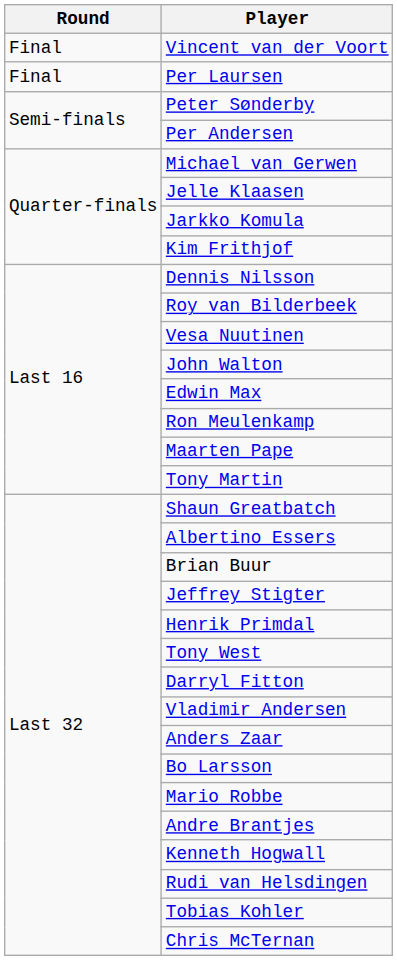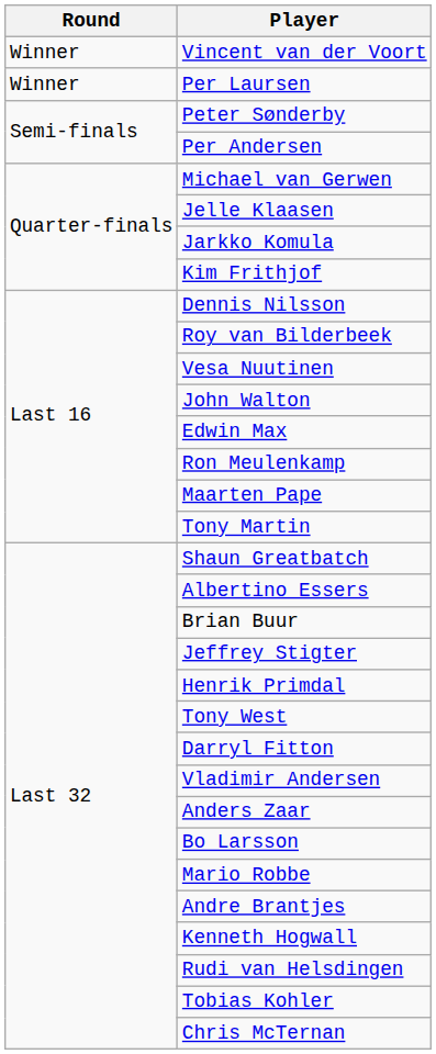 <table class="wikitable">
 <tr>
 <th>Round</th>
 <th>Player</th>
 </tr>
 <tr>
-<td rowspan="1">Final</td>
+<td rowspan="1">Winner</td>
 <td> <a href='#'>Vincent van der Voort</a></td>
 </tr>
 <tr>
-<td rowspan="1">Final</td>
+<td rowspan="1">Winner</td>
 <td> <a href='#'>Per Laursen</a></td>
 </tr>
 <tr>
 <td rowspan="2">Semi-finals</td>
 <td> <a href='#'>Peter Sønderby</a></td>
 </tr>
 <tr>
 <td> <a href='#'>Per Andersen</a></td>
 </tr>
 <tr>
 <td rowspan="4">Quarter-finals</td>
 <td> <a href='#'>Michael van Gerwen</a></td>
 </tr>
 <tr>
 <td> <a href='#'>Jelle Klaasen</a></td>
 </tr>
 <tr>
 <td> <a href='#'>Jarkko Komula</a></td>
 </tr>
 <tr>
 <td> <a href='#'>Kim Frithjof</a></td>
 </tr>
 <tr>
 <td rowspan="8">Last 16</td>
 <td> <a href='#'>Dennis Nilsson</a></td>
 </tr>
 <tr>
 <td> <a href='#'>Roy van Bilderbeek</a></td>
 </tr>
 <tr>
 <td> <a href='#'>Vesa Nuutinen</a></td>
 </tr>
 <tr>
 <td> <a href='#'>John Walton</a></td>
 </tr>
 <tr>
 <td> <a href='#'>Edwin Max</a></td>
 </tr>
 <tr>
 <td> <a href='#'>Ron Meulenkamp</a></td>
 </tr>
 <tr>
 <td> <a href='#'>Maarten Pape</a></td>
 </tr>
 <tr>
 <td> <a href='#'>Tony Martin</a></td>
 </tr>
 <tr>
 <td rowspan="16">Last 32</td>
 <td> <a href='#'>Shaun Greatbatch</a></td>
 </tr>
 <tr>
 <td> <a href='#'>Albertino Essers</a></td>
 </tr>
 <tr>
 <td> Brian Buur</td>
 </tr>
 <tr>
 <td> <a href='#'>Jeffrey Stigter</a></td>
 </tr>
 <tr>
 <td> <a href='#'>Henrik Primdal</a></td>
 </tr>
 <tr>
 <td> <a href='#'>Tony West</a></td>
 </tr>
 <tr>
 <td> <a href='#'>Darryl Fitton</a></td>
 </tr>
 <tr>
 <td> <a href='#'>Vladimir Andersen</a></td>
 </tr>
 <tr>
 <td> <a href='#'>Anders Zaar</a></td>
 </tr>
 <tr>
 <td> <a href='#'>Bo Larsson</a></td>
 </tr>
 <tr>
 <td> <a href='#'>Mario Robbe</a></td>
 </tr>
 <tr>
 <td> <a href='#'>Andre Brantjes</a></td>
 </tr>
 <tr>
 <td> <a href='#'>Kenneth Hogwall</a></td>
 </tr>
 <tr>
 <td> <a href='#'>Rudi van Helsdingen</a></td>
 </tr>
 <tr>
 <td> <a href='#'>Tobias Kohler</a></td>
 </tr>
 <tr>
 <td> <a href='#'>Chris McTernan</a></td>
 </tr>
 </table>
